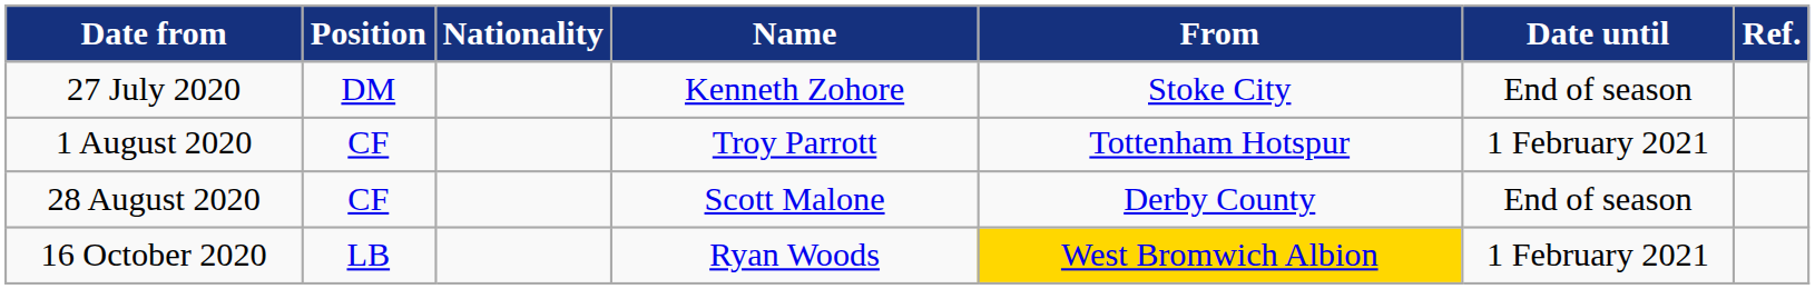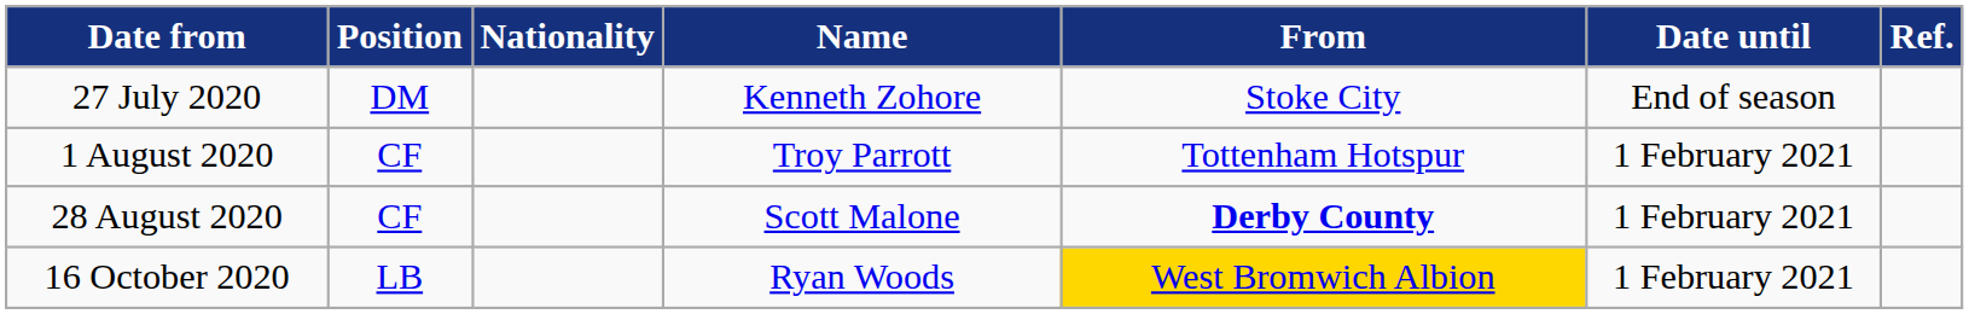 <table class="wikitable"  style="text-align:center; font-size:90%; ">
 <tr>
 <th style="background:#15317E; color:#FFFFFF; width:120px;">Date from</th>
 <th style="background:#15317E; color:#FFFFFF; width:50px;">Position</th>
 <th style="background:#15317E; color:#FFFFFF; width:50px;">Nationality</th>
 <th style="background:#15317E; color:#FFFFFF; width:150px;">Name</th>
 <th style="background:#15317E; color:#FFFFFF; width:200px;">From</th>
 <th style="background:#15317E; color:#FFFFFF; width:110px;">Date until</th>
 <th style="background:#15317E; color:#FFFFFF; width:25px;">Ref.</th>
 </tr>
 <tr>
 <td>27 July 2020</td>
 <td><a href='#'>DM</a></td>
 <td></td>
 <td><a href='#'>Kenneth Zohore</a></td>
 <td> <a href='#'>Stoke City</a></td>
 <td>End of season</td>
 <td></td>
 </tr>
 <tr>
 <td>1 August 2020</td>
 <td><a href='#'>CF</a></td>
 <td></td>
 <td><a href='#'>Troy Parrott</a></td>
 <td> <a href='#'>Tottenham Hotspur</a></td>
 <td>1 February 2021</td>
 <td></td>
 </tr>
 <tr>
 <td>28 August 2020</td>
 <td><a href='#'>CF</a></td>
 <td></td>
 <td><a href='#'>Scott Malone</a></td>
-<td> <a href='#'>Derby County</a></td>
-<td>End of season</td>
+<td><strong> <a href='#'>Derby County</a></strong></td>
+<td>1 February 2021</td>
 <td></td>
 </tr>
 <tr>
 <td>16 October 2020</td>
 <td><a href='#'>LB</a></td>
 <td></td>
 <td><a href='#'>Ryan Woods</a></td>
 <td style="background: gold;"> <a href='#'>West Bromwich Albion</a></td>
 <td>1 February 2021</td>
 <td></td>
 </tr>
 </table>
